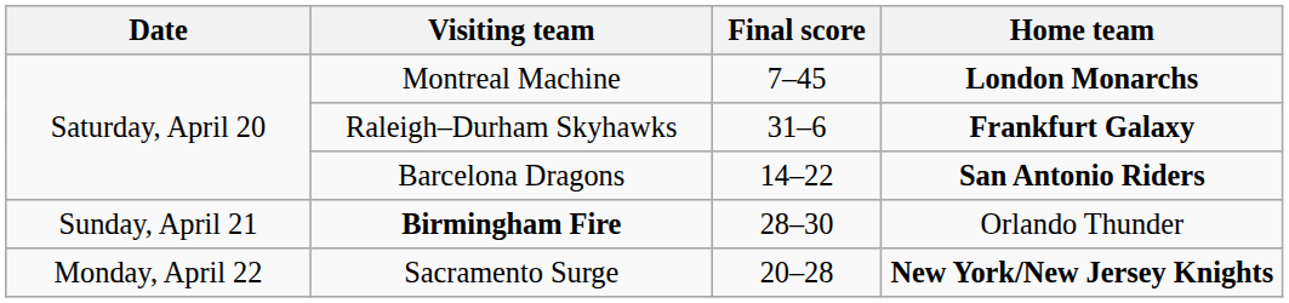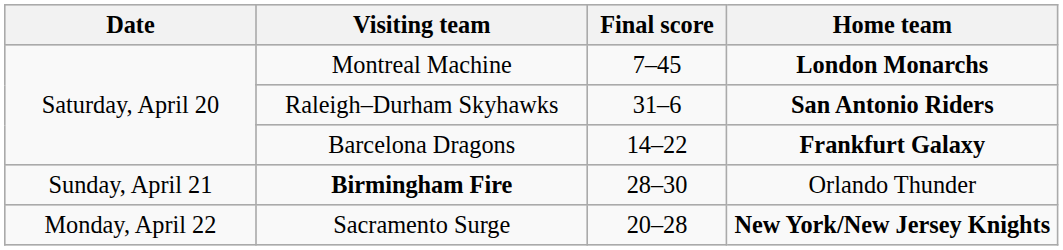 <table class="wikitable" style="font-size:95%; text-align:center">
 <tr>
 <th width="150">Date</th>
 <th width="200">Visiting team</th>
 <th width="80">Final score</th>
 <th width="200">Home team</th>
 </tr>
 <tr>
 <td rowspan="3">Saturday, April 20</td>
 <td>Montreal Machine</td>
 <td>7–45</td>
 <td><strong>London Monarchs</strong></td>
 </tr>
 <tr>
 <td>Raleigh–Durham Skyhawks</td>
 <td>31–6</td>
-<td><strong>Frankfurt Galaxy</strong></td>
+<td><strong>San Antonio Riders</strong></td>
 </tr>
 <tr>
 <td>Barcelona Dragons</td>
 <td>14–22</td>
-<td><strong>San Antonio Riders</strong></td>
+<td><strong>Frankfurt Galaxy</strong></td>
 </tr>
 <tr>
 <td>Sunday, April 21</td>
 <td><strong>Birmingham Fire</strong></td>
 <td>28–30</td>
 <td>Orlando Thunder</td>
 </tr>
 <tr>
 <td>Monday, April 22</td>
 <td>Sacramento Surge</td>
 <td>20–28</td>
 <td><strong>New York/New Jersey Knights</strong></td>
 </tr>
 </table>
